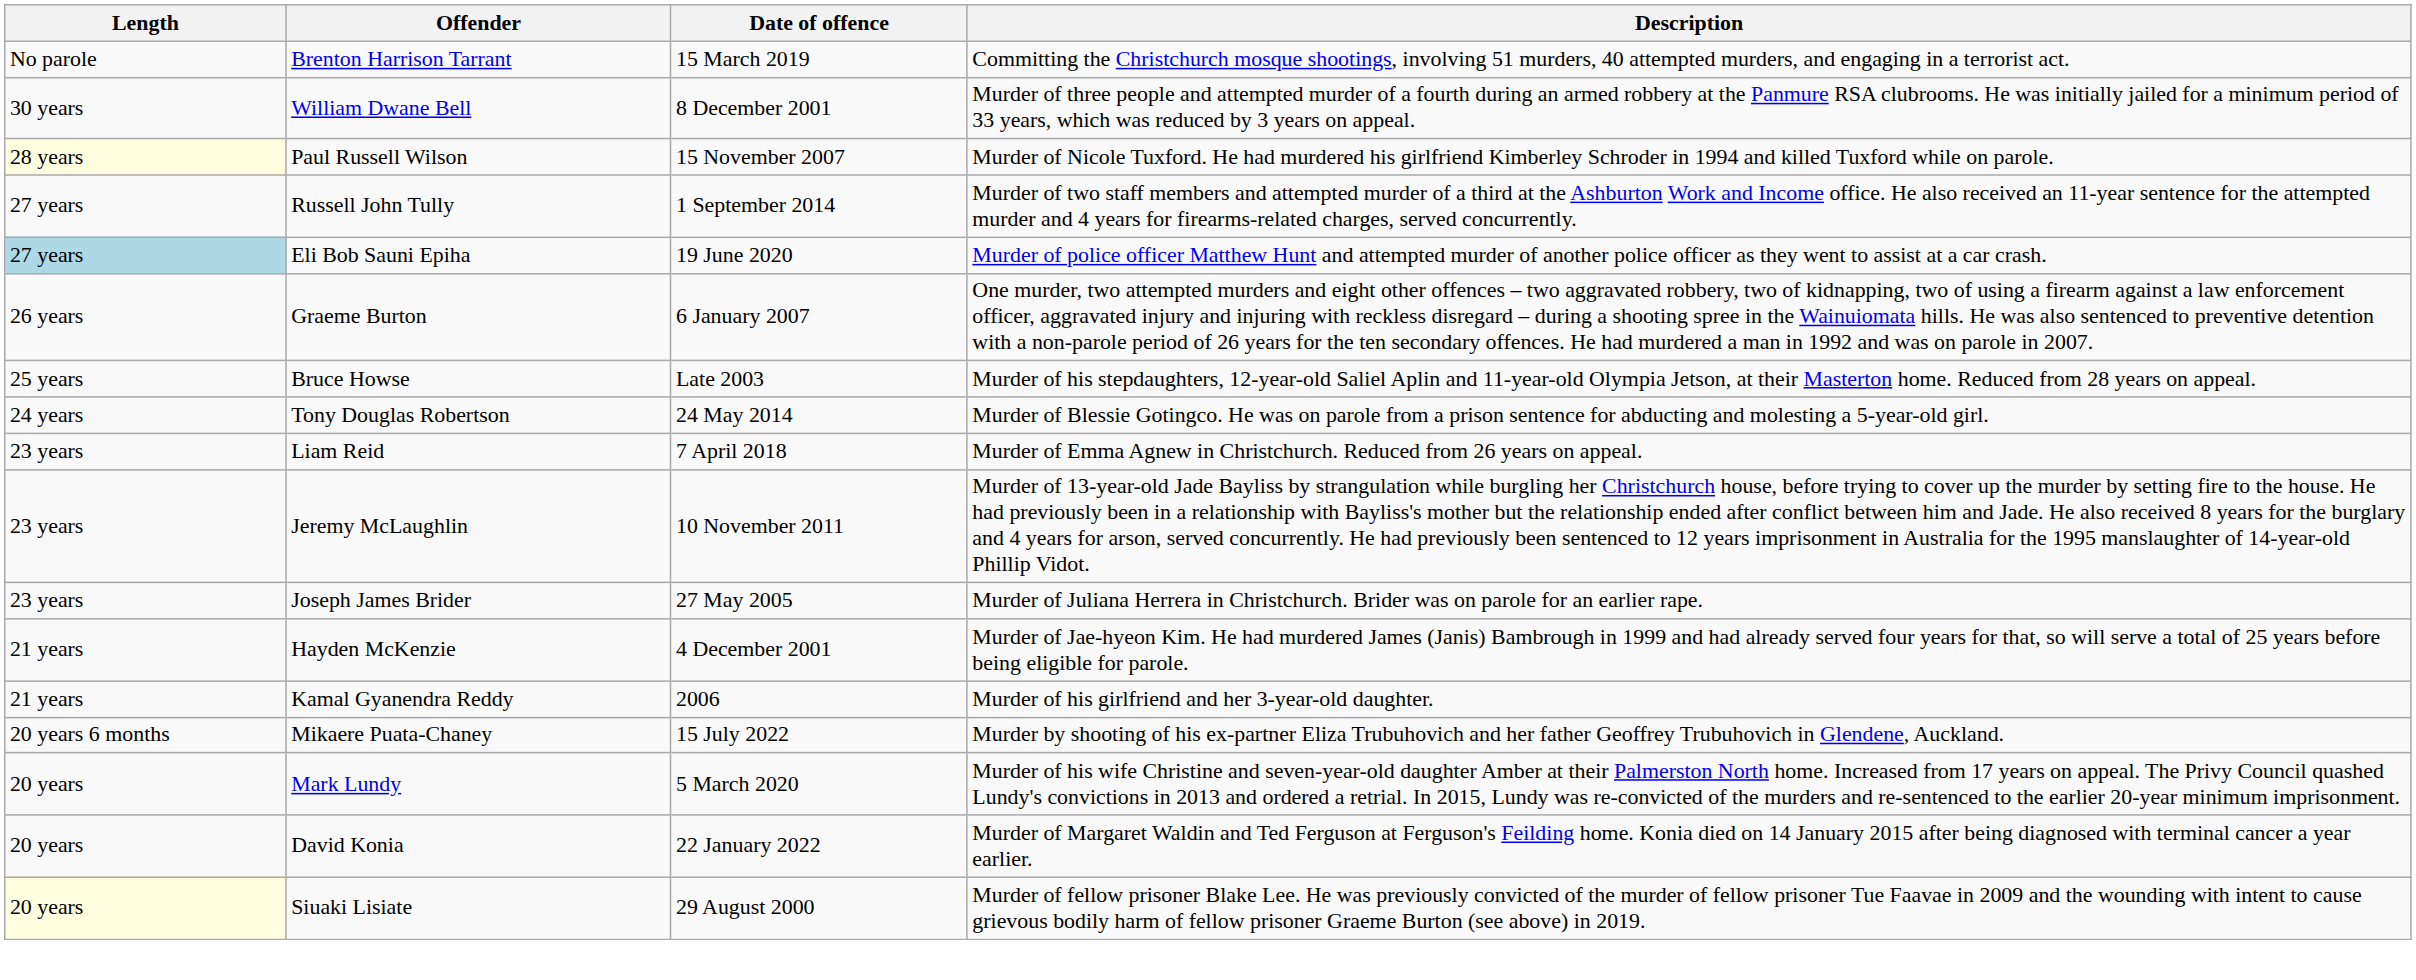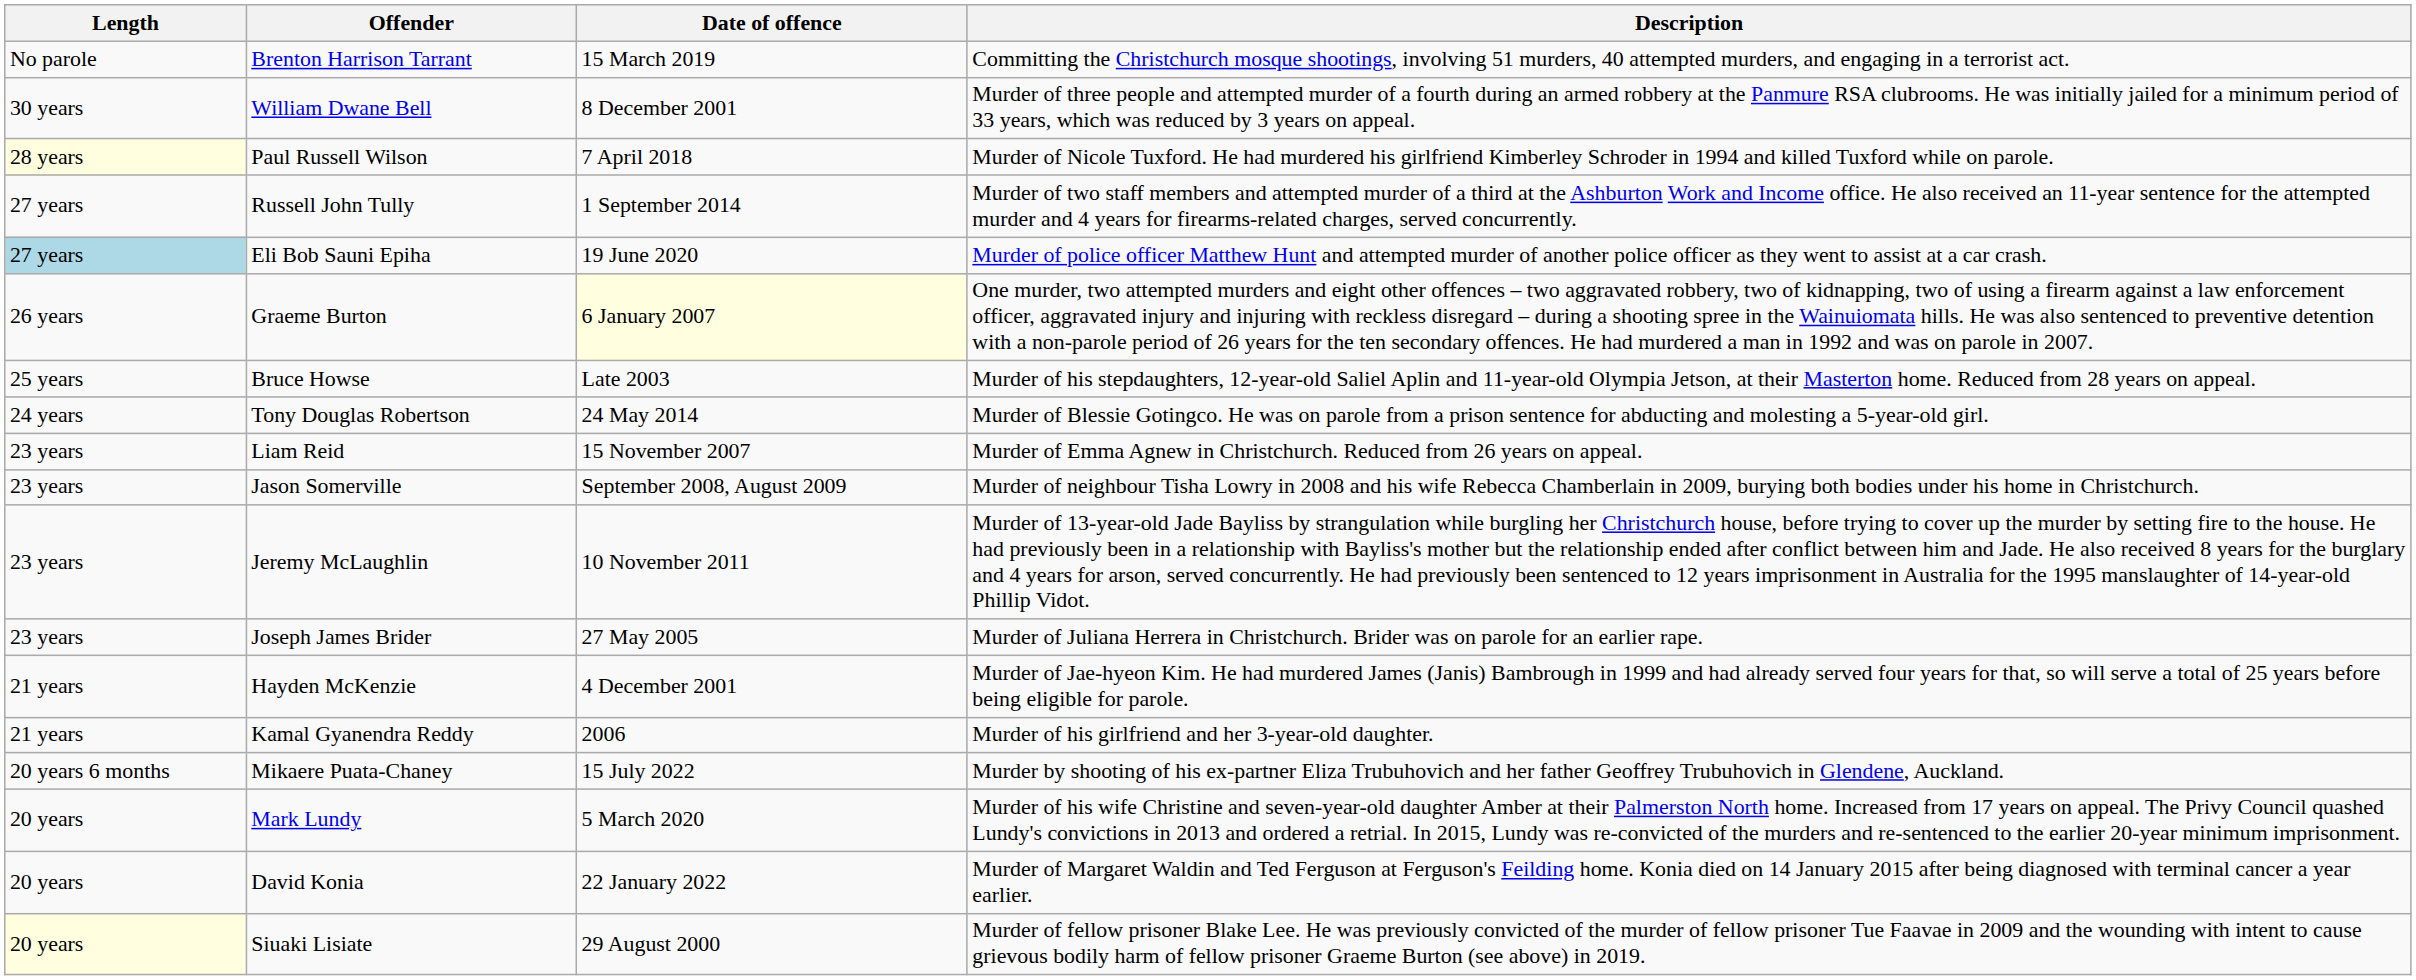 <table class="wikitable sortable" width="100%" style="font-size:90%;">
 <tr>
 <th>Length</th>
 <th>Offender</th>
 <th>Date of offence</th>
 <th width="60%">Description</th>
 </tr>
 <tr>
 <td>No parole</td>
 <td><a href='#'>Brenton Harrison Tarrant</a></td>
 <td>15 March 2019</td>
 <td>Committing the <a href='#'>Christchurch mosque shootings</a>, involving 51 murders, 40 attempted murders, and engaging in a terrorist act.</td>
 </tr>
 <tr>
 <td>30 years</td>
 <td><a href='#'>William Dwane Bell</a></td>
 <td>8 December 2001</td>
 <td>Murder of three people and attempted murder of a fourth during an armed robbery at the <a href='#'>Panmure</a> RSA clubrooms. He was initially jailed for a minimum period of 33 years, which was reduced by 3 years on appeal.</td>
 </tr>
 <tr>
 <td style="background: lightyellow;">28 years</td>
 <td>Paul Russell Wilson</td>
-<td>15 November 2007</td>
+<td>7 April 2018</td>
 <td>Murder of Nicole Tuxford. He had murdered his girlfriend Kimberley Schroder in 1994 and killed Tuxford while on parole.</td>
 </tr>
 <tr>
 <td>27 years</td>
 <td>Russell John Tully</td>
 <td>1 September 2014</td>
 <td>Murder of two staff members and attempted murder of a third at the <a href='#'>Ashburton</a> <a href='#'>Work and Income</a> office. He also received an 11-year sentence for the attempted murder and 4 years for firearms-related charges, served concurrently.</td>
 </tr>
 <tr>
 <td style="background: lightblue;">27 years</td>
 <td>Eli Bob Sauni Epiha</td>
 <td>19 June 2020</td>
 <td><a href='#'>Murder of police officer Matthew Hunt</a> and attempted murder of another police officer as they went to assist at a car crash.</td>
 </tr>
 <tr>
 <td>26 years</td>
 <td>Graeme Burton</td>
-<td>6 January 2007</td>
+<td style="background: lightyellow;">6 January 2007</td>
 <td>One murder, two attempted murders and eight other offences – two aggravated robbery, two of kidnapping, two of using a firearm against a law enforcement officer, aggravated injury and injuring with reckless disregard – during a shooting spree in the <a href='#'>Wainuiomata</a> hills. He was also sentenced to preventive detention with a non-parole period of 26 years for the ten secondary offences. He had murdered a man in 1992 and was on parole in 2007.</td>
 </tr>
 <tr>
 <td>25 years</td>
 <td>Bruce Howse</td>
 <td>Late 2003</td>
 <td>Murder of his stepdaughters, 12-year-old Saliel Aplin and 11-year-old Olympia Jetson, at their <a href='#'>Masterton</a> home. Reduced from 28 years on appeal.</td>
 </tr>
 <tr>
 <td>24 years</td>
 <td>Tony Douglas Robertson</td>
 <td>24 May 2014</td>
 <td>Murder of Blessie Gotingco. He was on parole from a prison sentence for abducting and molesting a 5-year-old girl.</td>
 </tr>
 <tr>
 <td>23 years</td>
 <td>Liam Reid</td>
-<td>7 April 2018</td>
+<td>15 November 2007</td>
 <td>Murder of Emma Agnew in Christchurch. Reduced from 26 years on appeal.</td>
+</tr>
+<tr>
+<td>23 years</td>
+<td>Jason Somerville</td>
+<td>September 2008, August 2009</td>
+<td>Murder of neighbour Tisha Lowry in 2008 and his wife Rebecca Chamberlain in 2009, burying both bodies under his home in Christchurch.</td>
 </tr>
 <tr>
 <td>23 years</td>
 <td>Jeremy McLaughlin</td>
 <td>10 November 2011</td>
 <td>Murder of 13-year-old Jade Bayliss by strangulation while burgling her <a href='#'>Christchurch</a> house, before trying to cover up the murder by setting fire to the house. He had previously been in a relationship with Bayliss's mother but the relationship ended after conflict between him and Jade. He also received 8 years for the burglary and 4 years for arson, served concurrently.  He had previously been sentenced to 12 years imprisonment in Australia for the 1995 manslaughter of 14-year-old Phillip Vidot.</td>
 </tr>
 <tr>
 <td>23 years</td>
 <td>Joseph James Brider</td>
 <td>27 May 2005</td>
 <td>Murder of Juliana Herrera in Christchurch. Brider was on parole for an earlier rape.</td>
 </tr>
 <tr>
 <td>21 years</td>
 <td>Hayden McKenzie</td>
 <td>4 December 2001</td>
 <td>Murder of Jae-hyeon Kim. He had murdered James (Janis) Bambrough in 1999 and had already served four years for that, so will serve a total of 25 years before being eligible for parole.</td>
 </tr>
 <tr>
 <td>21 years</td>
 <td>Kamal Gyanendra Reddy</td>
 <td>2006</td>
 <td>Murder of his girlfriend and her 3-year-old daughter.</td>
 </tr>
 <tr>
 <td>20 years 6 months</td>
 <td>Mikaere Puata-Chaney</td>
 <td>15 July 2022</td>
 <td>Murder by shooting of his ex-partner Eliza Trubuhovich and her father Geoffrey Trubuhovich in <a href='#'>Glendene</a>, Auckland.</td>
 </tr>
 <tr>
 <td>20 years</td>
 <td><a href='#'>Mark Lundy</a></td>
 <td>5 March 2020</td>
 <td>Murder of his wife Christine and seven-year-old daughter Amber at their <a href='#'>Palmerston North</a> home. Increased from 17 years on appeal. The Privy Council quashed Lundy's convictions in 2013 and ordered a retrial. In 2015, Lundy was re-convicted of the murders and re-sentenced to the earlier 20-year minimum imprisonment.</td>
 </tr>
 <tr>
 <td>20 years</td>
 <td>David Konia</td>
 <td>22 January 2022</td>
 <td>Murder of Margaret Waldin and Ted Ferguson at Ferguson's <a href='#'>Feilding</a> home. Konia died on 14 January 2015 after being diagnosed with terminal cancer a year earlier.</td>
 </tr>
 <tr>
 <td style="background: lightyellow;">20 years</td>
 <td>Siuaki Lisiate</td>
 <td>29 August 2000</td>
 <td>Murder of fellow prisoner Blake Lee. He was previously convicted of the murder of fellow prisoner Tue Faavae in 2009 and the wounding with intent to cause grievous bodily harm of fellow prisoner Graeme Burton (see above) in 2019.</td>
 </tr>
 </table>
